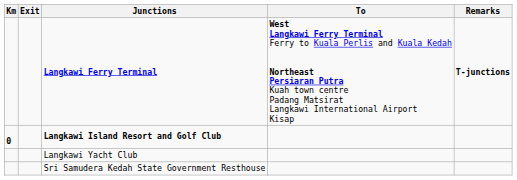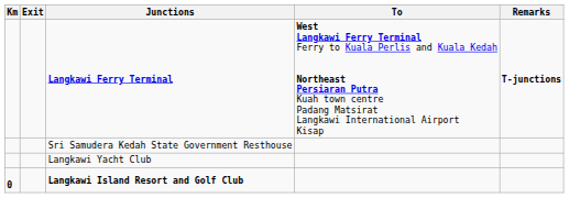 <table class="wikitable">
 <tr>
 <th>Km</th>
 <th>Exit</th>
 <th>Junctions</th>
 <th>To</th>
 <th>Remarks</th>
 </tr>
 <tr>
 <td></td>
 <td></td>
 <td><strong><a href='#'>Langkawi Ferry Terminal</a></strong> </td>
 <td><strong>West</strong><br><strong><a href='#'>Langkawi Ferry Terminal</a></strong> <br>Ferry to <a href='#'>Kuala Perlis</a> and <a href='#'>Kuala Kedah</a><br><br><br><strong>Northeast</strong><br> <strong><a href='#'>Persiaran Putra</a></strong><br>Kuah town centre<br>Padang Matsirat<br>Langkawi International Airport <br>Kisap</td>
 <td><strong>T-junctions</strong></td>
 </tr>
 <tr>
-<td><br><strong>0</strong></td>
 <td></td>
-<td><strong>Langkawi Island Resort and Golf Club</strong></td>
+<td></td>
+<td>Sri Samudera Kedah State Government Resthouse</td>
 <td></td>
 <td></td>
 </tr>
 <tr>
 <td></td>
 <td></td>
 <td>Langkawi Yacht Club</td>
 <td>  </td>
 <td></td>
 </tr>
 <tr>
+<td><br><strong>0</strong></td>
 <td></td>
-<td></td>
-<td>Sri Samudera Kedah State Government Resthouse</td>
+<td><strong>Langkawi Island Resort and Golf Club</strong></td>
 <td></td>
 <td></td>
 </tr>
 </table>
